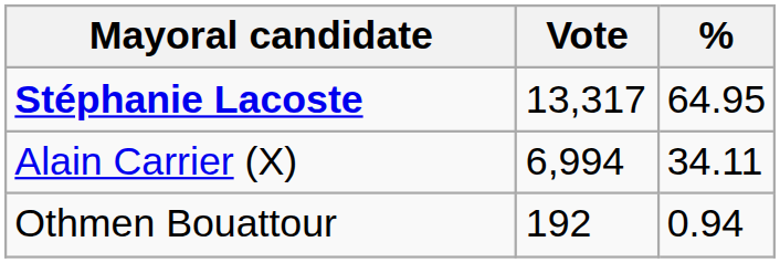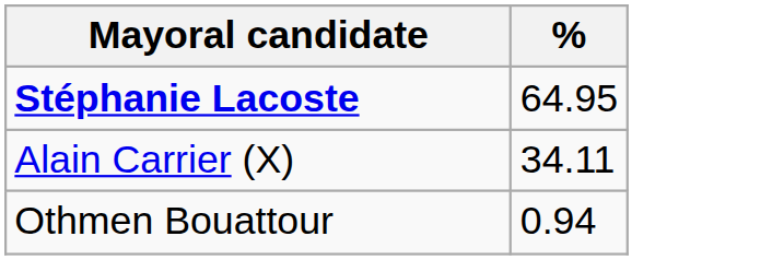 <table class="wikitable">
 <tr>
 <th bgcolor="#DDDDFF" width="200px">Mayoral candidate</th>
-<th bgcolor="#DDDDFF" width="50px">Vote</th>
 <th bgcolor="#DDDDFF"  width="30px">%</th>
 </tr>
 <tr>
 <td><strong><a href='#'>Stéphanie Lacoste</a></strong></td>
-<td>13,317</td>
 <td>64.95</td>
 </tr>
 <tr>
 <td><a href='#'>Alain Carrier</a> (X)</td>
-<td>6,994</td>
 <td>34.11</td>
 </tr>
 <tr>
 <td>Othmen Bouattour</td>
-<td>192</td>
 <td>0.94</td>
 </tr>
 </table>
